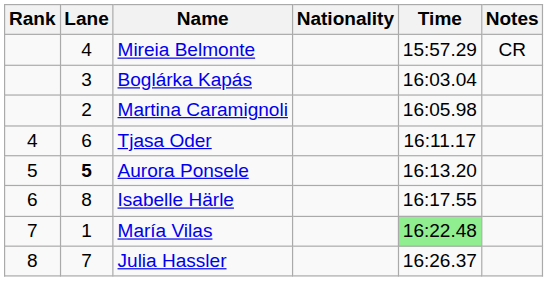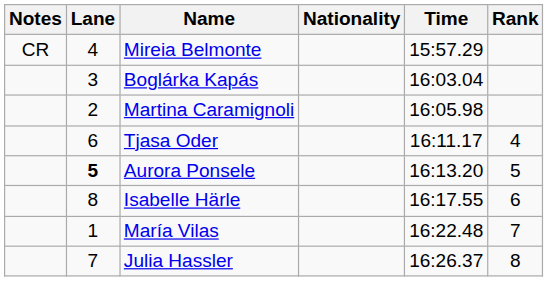 <table class="wikitable sortable" style="text-align:center">
 <tr>
-<th>Rank</th>
+<th>Notes</th>
 <th>Lane</th>
 <th>Name</th>
 <th>Nationality</th>
 <th>Time</th>
-<th>Notes</th>
+<th>Rank</th>
 </tr>
 <tr>
-<td></td>
+<td>CR</td>
 <td>4</td>
 <td align=left><a href='#'>Mireia Belmonte</a></td>
 <td align=left></td>
 <td>15:57.29</td>
-<td>CR</td>
+<td></td>
 </tr>
 <tr>
 <td></td>
 <td>3</td>
 <td align=left><a href='#'>Boglárka Kapás</a></td>
 <td align=left></td>
 <td>16:03.04</td>
 <td></td>
 </tr>
 <tr>
 <td></td>
 <td>2</td>
 <td align=left><a href='#'>Martina Caramignoli</a></td>
 <td align=left></td>
 <td>16:05.98</td>
 <td></td>
 </tr>
 <tr>
-<td>4</td>
+<td></td>
 <td>6</td>
 <td align=left><a href='#'>Tjasa Oder</a></td>
 <td align=left></td>
 <td>16:11.17</td>
-<td></td>
+<td>4</td>
 </tr>
 <tr>
-<td>5</td>
+<td></td>
 <td><strong>5</strong></td>
 <td align=left><a href='#'>Aurora Ponsele</a></td>
 <td align=left></td>
 <td>16:13.20</td>
-<td></td>
+<td>5</td>
 </tr>
 <tr>
-<td>6</td>
+<td></td>
 <td>8</td>
 <td align=left><a href='#'>Isabelle Härle</a></td>
 <td align=left></td>
 <td>16:17.55</td>
-<td></td>
+<td>6</td>
 </tr>
 <tr>
-<td>7</td>
+<td></td>
 <td>1</td>
 <td align=left><a href='#'>María Vilas</a></td>
 <td align=left></td>
-<td style="background: lightgreen;">16:22.48</td>
-<td></td>
+<td>16:22.48</td>
+<td>7</td>
 </tr>
 <tr>
-<td>8</td>
+<td></td>
 <td>7</td>
 <td align=left><a href='#'>Julia Hassler</a></td>
 <td align=left></td>
 <td>16:26.37</td>
-<td></td>
+<td>8</td>
 </tr>
 </table>
